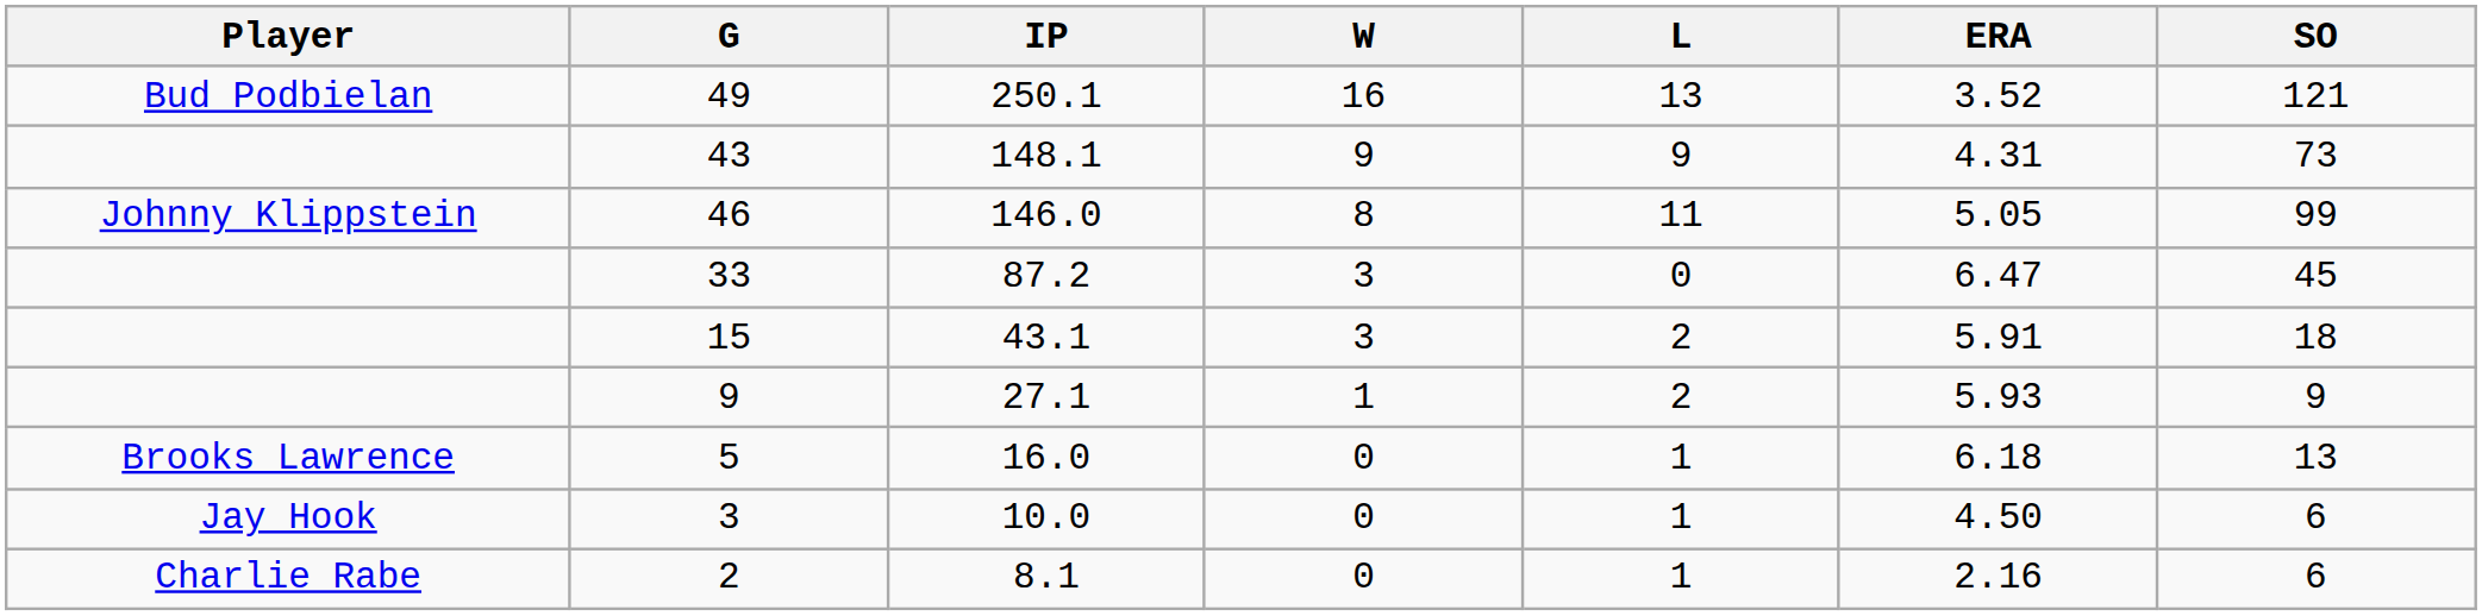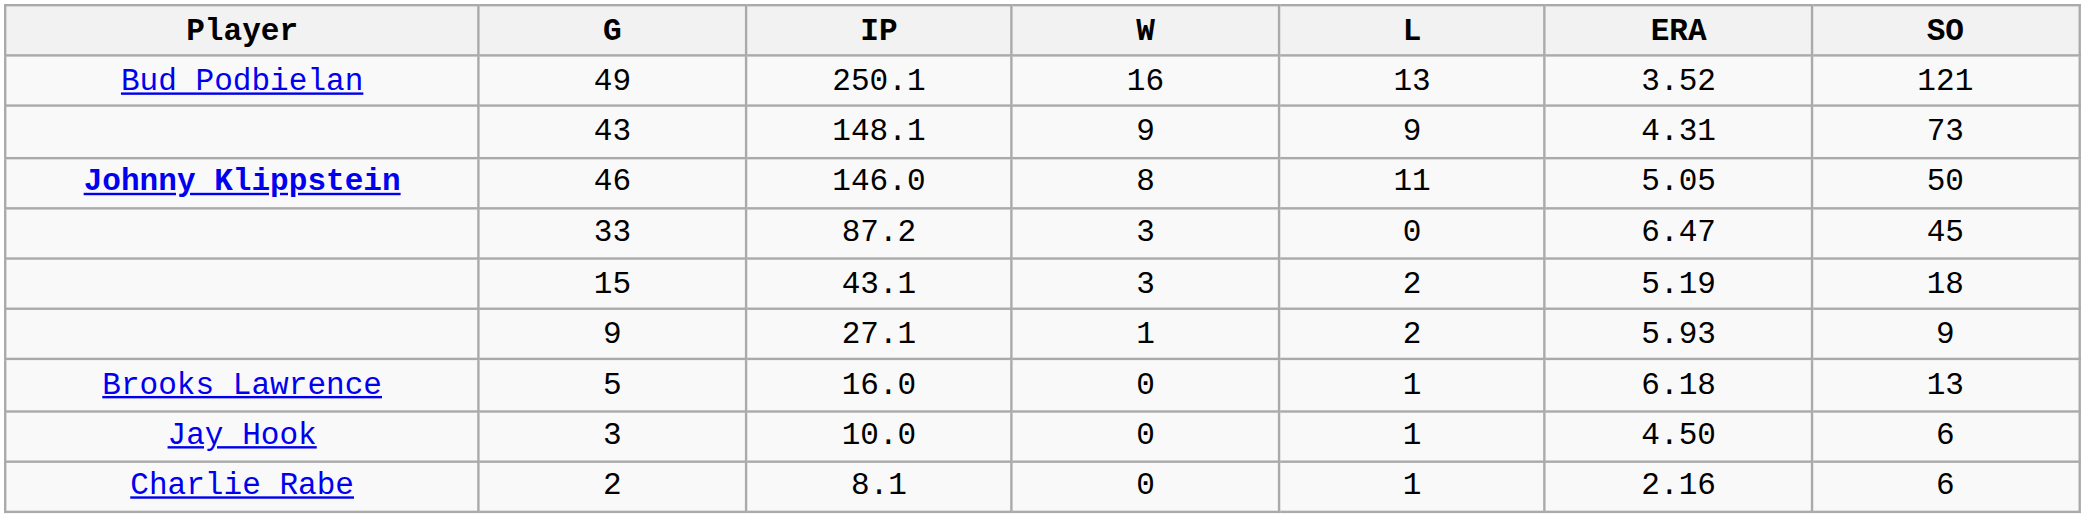 <table class="wikitable sortable">
 <tr>
 <th bgcolor="#DDDDFF" width="16%">Player</th>
 <th bgcolor="#DDDDFF" width="9%">G</th>
 <th bgcolor="#DDDDFF" width="9%">IP</th>
 <th bgcolor="#DDDDFF" width="9%">W</th>
 <th bgcolor="#DDDDFF" width="9%">L</th>
 <th bgcolor="#DDDDFF" width="9%">ERA</th>
 <th bgcolor="#DDDDFF" width="9%">SO</th>
 </tr>
 <tr align="center">
 <td><a href='#'>Bud Podbielan</a></td>
 <td>49</td>
 <td>250.1</td>
 <td>16</td>
 <td>13</td>
 <td>3.52</td>
 <td>121</td>
 </tr>
 <tr align="center">
 <td></td>
 <td>43</td>
 <td>148.1</td>
 <td>9</td>
 <td>9</td>
 <td>4.31</td>
 <td>73</td>
 </tr>
 <tr align="center">
-<td><a href='#'>Johnny Klippstein</a></td>
+<td><strong><a href='#'>Johnny Klippstein</a></strong></td>
 <td>46</td>
 <td>146.0</td>
 <td>8</td>
 <td>11</td>
 <td>5.05</td>
-<td>99</td>
+<td>50</td>
 </tr>
 <tr align="center">
 <td></td>
 <td>33</td>
 <td>87.2</td>
 <td>3</td>
 <td>0</td>
 <td>6.47</td>
 <td>45</td>
 </tr>
 <tr align="center">
 <td></td>
 <td>15</td>
 <td>43.1</td>
 <td>3</td>
 <td>2</td>
-<td>5.91</td>
+<td>5.19</td>
 <td>18</td>
 </tr>
 <tr align="center">
 <td></td>
 <td>9</td>
 <td>27.1</td>
 <td>1</td>
 <td>2</td>
 <td>5.93</td>
 <td>9</td>
 </tr>
 <tr align="center">
 <td><a href='#'>Brooks Lawrence</a></td>
 <td>5</td>
 <td>16.0</td>
 <td>0</td>
 <td>1</td>
 <td>6.18</td>
 <td>13</td>
 </tr>
 <tr align="center">
 <td><a href='#'>Jay Hook</a></td>
 <td>3</td>
 <td>10.0</td>
 <td>0</td>
 <td>1</td>
 <td>4.50</td>
 <td>6</td>
 </tr>
 <tr align="center">
 <td><a href='#'>Charlie Rabe</a></td>
 <td>2</td>
 <td>8.1</td>
 <td>0</td>
 <td>1</td>
 <td>2.16</td>
 <td>6</td>
 </tr>
 </table>
